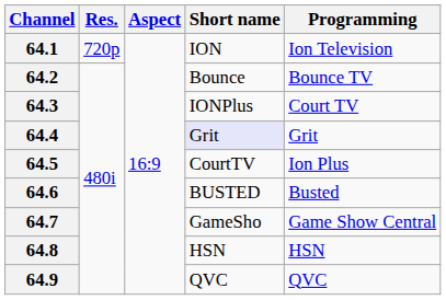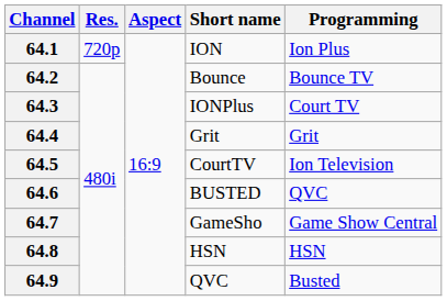 <table class="wikitable">
 <tr>
 <th scope = "col"><a href='#'>Channel</a></th>
 <th scope = "col"><a href='#'>Res.</a></th>
 <th scope = "col"><a href='#'>Aspect</a></th>
 <th scope = "col">Short name</th>
 <th scope = "col">Programming</th>
 </tr>
 <tr>
 <th scope = "row">64.1</th>
 <td><a href='#'>720p</a></td>
 <td rowspan="9"><a href='#'>16:9</a></td>
 <td>ION</td>
-<td><a href='#'>Ion Television</a></td>
+<td><a href='#'>Ion Plus</a></td>
 </tr>
 <tr>
 <th scope = "row">64.2</th>
 <td rowspan="8"><a href='#'>480i</a></td>
 <td>Bounce</td>
 <td><a href='#'>Bounce TV</a></td>
 </tr>
 <tr>
 <th scope = "row">64.3</th>
 <td>IONPlus</td>
 <td><a href='#'>Court TV</a></td>
 </tr>
 <tr>
 <th scope = "row">64.4</th>
-<td style="background: lavender;">Grit</td>
+<td>Grit</td>
 <td><a href='#'>Grit</a></td>
 </tr>
 <tr>
 <th scope = "row">64.5</th>
 <td>CourtTV</td>
-<td><a href='#'>Ion Plus</a></td>
+<td><a href='#'>Ion Television</a></td>
 </tr>
 <tr>
 <th scope = "row">64.6</th>
 <td>BUSTED</td>
-<td><a href='#'>Busted</a></td>
+<td><a href='#'>QVC</a></td>
 </tr>
 <tr>
 <th scope = "row">64.7</th>
 <td>GameSho</td>
 <td><a href='#'>Game Show Central</a></td>
 </tr>
 <tr>
 <th scope = "row">64.8</th>
 <td>HSN</td>
 <td><a href='#'>HSN</a></td>
 </tr>
 <tr>
 <th scope = "row">64.9</th>
 <td>QVC</td>
-<td><a href='#'>QVC</a></td>
+<td><a href='#'>Busted</a></td>
 </tr>
 </table>
